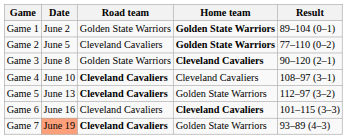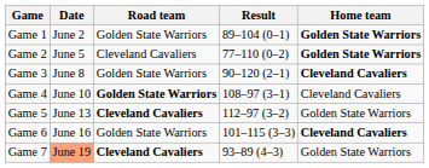 <table class="wikitable">
 <tr>
 <th>Game</th>
 <th>Date</th>
 <th>Road team</th>
+<th>Result</th>
 <th>Home team</th>
-<th>Result</th>
 </tr>
 <tr>
 <td>Game 1</td>
 <td>June 2</td>
 <td>Golden State Warriors</td>
+<td>89–104 (0–1)</td>
 <td><strong>Golden State Warriors</strong></td>
-<td>89–104 (0–1)</td>
 </tr>
 <tr>
 <td>Game 2</td>
 <td>June 5</td>
 <td>Cleveland Cavaliers</td>
+<td>77–110 (0–2)</td>
 <td><strong>Golden State Warriors</strong></td>
-<td>77–110 (0–2)</td>
 </tr>
 <tr>
 <td>Game 3</td>
 <td>June 8</td>
 <td>Golden State Warriors</td>
+<td>90–120 (2–1)</td>
 <td><strong>Cleveland Cavaliers</strong></td>
-<td>90–120 (2–1)</td>
 </tr>
 <tr>
 <td>Game 4</td>
 <td>June 10</td>
-<td><strong>Cleveland Cavaliers</strong></td>
+<td><strong>Golden State Warriors</strong></td>
+<td>108–97 (3–1)</td>
 <td>Cleveland Cavaliers</td>
-<td>108–97 (3–1)</td>
 </tr>
 <tr>
 <td>Game 5</td>
 <td>June 13</td>
 <td><strong>Cleveland Cavaliers</strong></td>
+<td>112–97 (3–2)</td>
 <td>Golden State Warriors</td>
-<td>112–97 (3–2)</td>
 </tr>
 <tr>
 <td>Game 6</td>
 <td>June 16</td>
-<td>Cleveland Cavaliers</td>
+<td>Golden State Warriors</td>
+<td>101–115 (3–3)</td>
 <td><strong>Cleveland Cavaliers</strong></td>
-<td>101–115 (3–3)</td>
 </tr>
 <tr>
 <td>Game 7</td>
 <td style="background: lightsalmon;">June 19</td>
 <td><strong>Cleveland Cavaliers</strong></td>
+<td>93–89 (4–3)</td>
 <td>Golden State Warriors</td>
-<td>93–89 (4–3)</td>
 </tr>
 </table>
